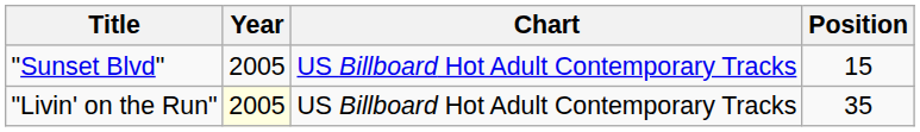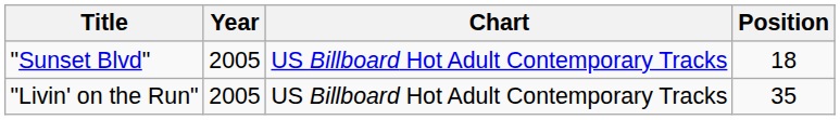 <table class="wikitable">
 <tr>
 <th>Title</th>
 <th>Year</th>
 <th>Chart</th>
 <th>Position</th>
 </tr>
 <tr>
 <td>"<a href='#'>Sunset Blvd</a>"</td>
 <td>2005</td>
 <td align="left"><a href='#'>US <em>Billboard</em> Hot Adult Contemporary Tracks</a></td>
-<td align="center">15 </td>
+<td align="center">18 </td>
 </tr>
 <tr>
 <td>"Livin' on the Run"</td>
-<td style="background: lightyellow;">2005</td>
+<td>2005</td>
 <td align="left">US <em>Billboard</em> Hot Adult Contemporary Tracks</td>
 <td align="center">35</td>
 </tr>
 </table>
